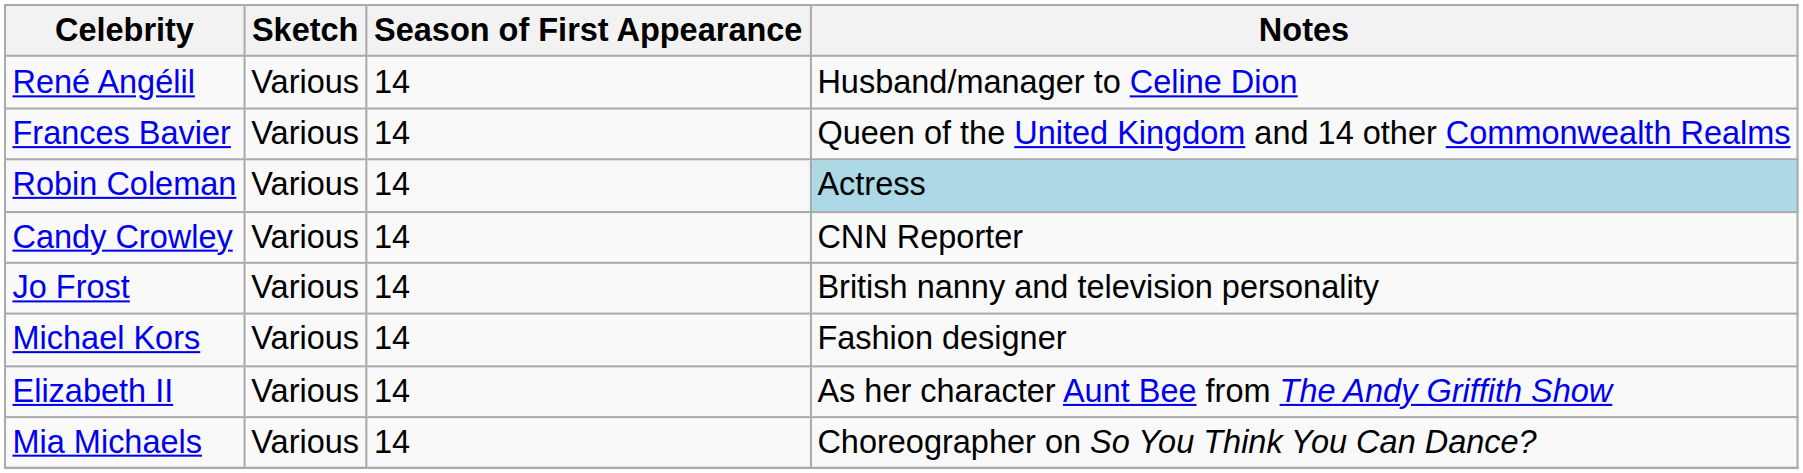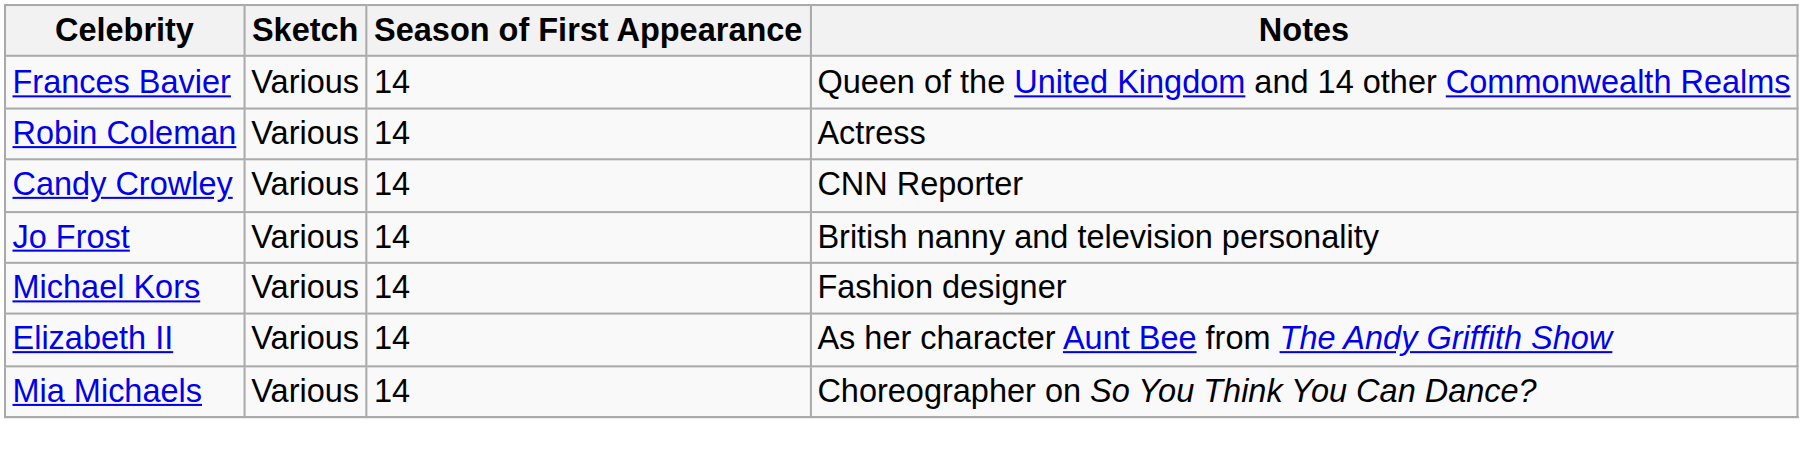 <table class="wikitable">
 <tr>
 <th>Celebrity</th>
 <th>Sketch</th>
 <th>Season of First Appearance</th>
 <th>Notes</th>
-</tr>
-<tr>
-<td><a href='#'>René Angélil</a></td>
-<td>Various</td>
-<td>14</td>
-<td>Husband/manager to <a href='#'>Celine Dion</a></td>
 </tr>
 <tr>
 <td><a href='#'>Frances Bavier</a></td>
 <td>Various</td>
 <td>14</td>
 <td>Queen of the <a href='#'>United Kingdom</a> and 14 other <a href='#'>Commonwealth Realms</a></td>
 </tr>
 <tr>
 <td><a href='#'>Robin Coleman</a></td>
 <td>Various</td>
 <td>14</td>
-<td style="background: lightblue;">Actress</td>
+<td>Actress</td>
 </tr>
 <tr>
 <td><a href='#'>Candy Crowley</a></td>
 <td>Various</td>
 <td>14</td>
 <td>CNN Reporter</td>
 </tr>
 <tr>
 <td><a href='#'>Jo Frost</a></td>
 <td>Various</td>
 <td>14</td>
 <td>British nanny and television personality</td>
 </tr>
 <tr>
 <td><a href='#'>Michael Kors</a></td>
 <td>Various</td>
 <td>14</td>
 <td>Fashion designer</td>
 </tr>
 <tr>
 <td><a href='#'>Elizabeth II</a></td>
 <td>Various</td>
 <td>14</td>
 <td>As her character <a href='#'>Aunt Bee</a> from <em><a href='#'>The Andy Griffith Show</a></em></td>
 </tr>
 <tr>
 <td><a href='#'>Mia Michaels</a></td>
 <td>Various</td>
 <td>14</td>
 <td>Choreographer on <em>So You Think You Can Dance?</em></td>
 </tr>
 <tr>
 </tr>
 </table>
